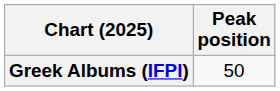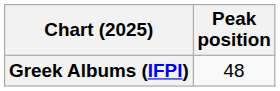 <table class="wikitable sortable plainrowheaders" style="text-align:center">
 <tr>
 <th scope="col">Chart (2025)</th>
 <th scope="col">Peak<br>position</th>
 </tr>
 <tr>
 <th scope="row">Greek Albums (<a href='#'>IFPI</a>)</th>
-<td>50</td>
+<td>48</td>
 </tr>
 </table>
